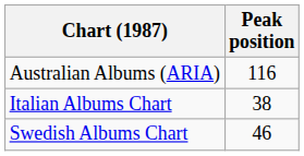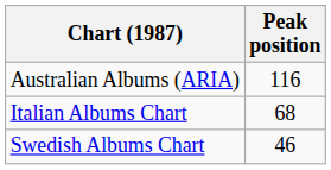 <table class="wikitable sortable">
 <tr>
 <th>Chart (1987)</th>
 <th>Peak<br>position</th>
 </tr>
 <tr>
 <td>Australian Albums (<a href='#'>ARIA</a>)</td>
 <td style="text-align:center;">116</td>
 </tr>
 <tr>
 <td><a href='#'>Italian Albums Chart</a></td>
-<td style="text-align:center;">38</td>
+<td style="text-align:center;">68</td>
 </tr>
 <tr>
 <td><a href='#'>Swedish Albums Chart</a></td>
 <td style="text-align:center;">46</td>
 </tr>
 </table>
